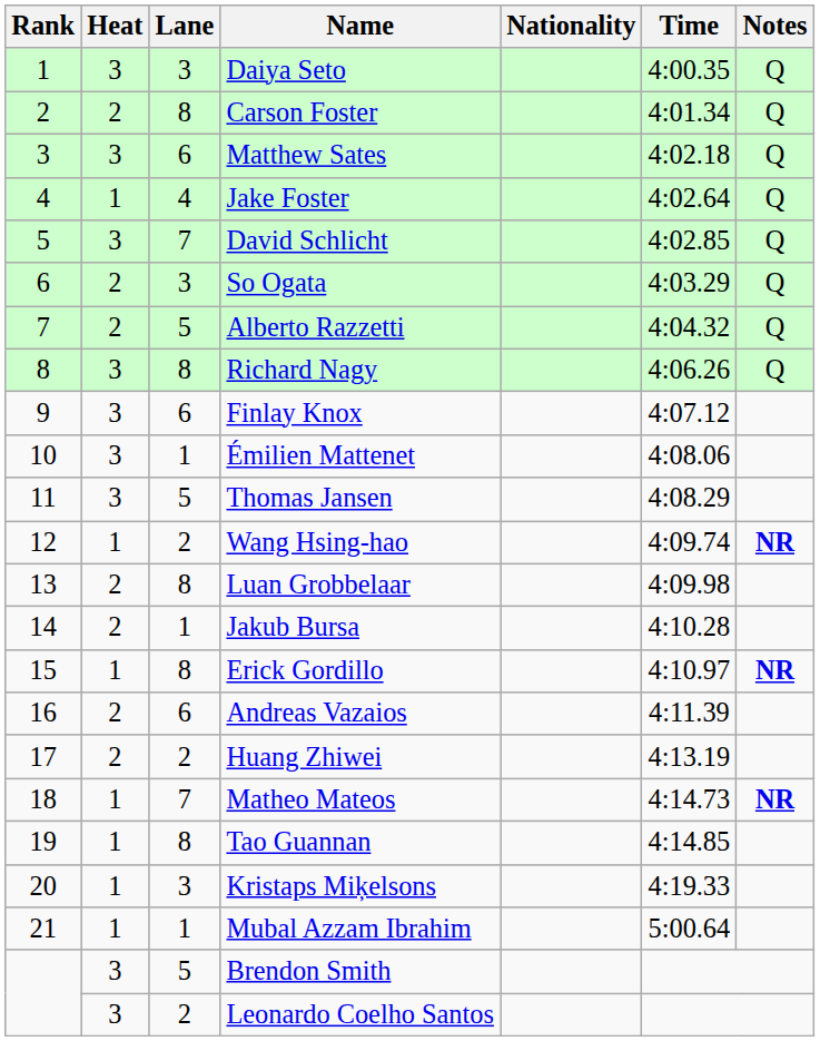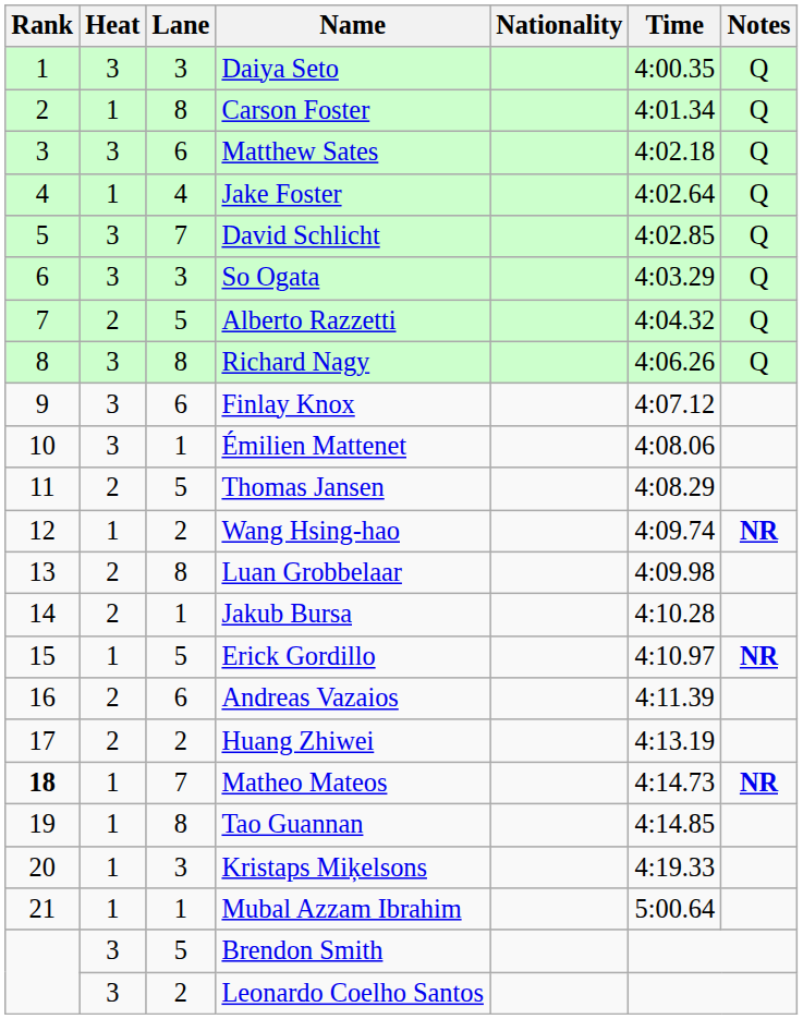 <table class="wikitable sortable" style="text-align:center">
 <tr>
 <th>Rank</th>
 <th>Heat</th>
 <th>Lane</th>
 <th>Name</th>
 <th>Nationality</th>
 <th>Time</th>
 <th>Notes</th>
 </tr>
 <tr bgcolor=ccffcc>
 <td>1</td>
 <td>3</td>
 <td>3</td>
 <td align=left><a href='#'>Daiya Seto</a></td>
 <td align=left></td>
 <td>4:00.35</td>
 <td>Q</td>
 </tr>
 <tr bgcolor=ccffcc>
 <td>2</td>
-<td>2</td>
+<td>1</td>
 <td>8</td>
 <td align=left><a href='#'>Carson Foster</a></td>
 <td align=left></td>
 <td>4:01.34</td>
 <td>Q</td>
 </tr>
 <tr bgcolor=ccffcc>
 <td>3</td>
 <td>3</td>
 <td>6</td>
 <td align=left><a href='#'>Matthew Sates</a></td>
 <td align=left></td>
 <td>4:02.18</td>
 <td>Q</td>
 </tr>
 <tr bgcolor=ccffcc>
 <td>4</td>
 <td>1</td>
 <td>4</td>
 <td align=left><a href='#'>Jake Foster</a></td>
 <td align=left></td>
 <td>4:02.64</td>
 <td>Q</td>
 </tr>
 <tr bgcolor=ccffcc>
 <td>5</td>
 <td>3</td>
 <td>7</td>
 <td align=left><a href='#'>David Schlicht</a></td>
 <td align=left></td>
 <td>4:02.85</td>
 <td>Q</td>
 </tr>
 <tr bgcolor=ccffcc>
 <td>6</td>
-<td>2</td>
+<td>3</td>
 <td>3</td>
 <td align=left><a href='#'>So Ogata</a></td>
 <td align=left></td>
 <td>4:03.29</td>
 <td>Q</td>
 </tr>
 <tr bgcolor=ccffcc>
 <td>7</td>
 <td>2</td>
 <td>5</td>
 <td align=left><a href='#'>Alberto Razzetti</a></td>
 <td align=left></td>
 <td>4:04.32</td>
 <td>Q</td>
 </tr>
 <tr bgcolor=ccffcc>
 <td>8</td>
 <td>3</td>
 <td>8</td>
 <td align=left><a href='#'>Richard Nagy</a></td>
 <td align=left></td>
 <td>4:06.26</td>
 <td>Q</td>
 </tr>
 <tr>
 <td>9</td>
 <td>3</td>
 <td>6</td>
 <td align=left><a href='#'>Finlay Knox</a></td>
 <td align=left></td>
 <td>4:07.12</td>
 <td></td>
 </tr>
 <tr>
 <td>10</td>
 <td>3</td>
 <td>1</td>
 <td align=left><a href='#'>Émilien Mattenet</a></td>
 <td align=left></td>
 <td>4:08.06</td>
 <td></td>
 </tr>
 <tr>
 <td>11</td>
-<td>3</td>
+<td>2</td>
 <td>5</td>
 <td align=left><a href='#'>Thomas Jansen</a></td>
 <td align=left></td>
 <td>4:08.29</td>
 <td></td>
 </tr>
 <tr>
 <td>12</td>
 <td>1</td>
 <td>2</td>
 <td align=left><a href='#'>Wang Hsing-hao</a></td>
 <td align=left></td>
 <td>4:09.74</td>
 <td><strong><a href='#'>NR</a></strong></td>
 </tr>
 <tr>
 <td>13</td>
 <td>2</td>
 <td>8</td>
 <td align=left><a href='#'>Luan Grobbelaar</a></td>
 <td align=left></td>
 <td>4:09.98</td>
 <td></td>
 </tr>
 <tr>
 <td>14</td>
 <td>2</td>
 <td>1</td>
 <td align=left><a href='#'>Jakub Bursa</a></td>
 <td align=left></td>
 <td>4:10.28</td>
 <td></td>
 </tr>
 <tr>
 <td>15</td>
 <td>1</td>
-<td>8</td>
+<td>5</td>
 <td align=left><a href='#'>Erick Gordillo</a></td>
 <td align=left></td>
 <td>4:10.97</td>
 <td><strong><a href='#'>NR</a></strong></td>
 </tr>
 <tr>
 <td>16</td>
 <td>2</td>
 <td>6</td>
 <td align=left><a href='#'>Andreas Vazaios</a></td>
 <td align=left></td>
 <td>4:11.39</td>
 <td></td>
 </tr>
 <tr>
 <td>17</td>
 <td>2</td>
 <td>2</td>
 <td align=left><a href='#'>Huang Zhiwei</a></td>
 <td align=left></td>
 <td>4:13.19</td>
 <td></td>
 </tr>
 <tr>
-<td>18</td>
+<td><strong>18</strong></td>
 <td>1</td>
 <td>7</td>
 <td align=left><a href='#'>Matheo Mateos</a></td>
 <td align=left></td>
 <td>4:14.73</td>
 <td><strong><a href='#'>NR</a></strong></td>
 </tr>
 <tr>
 <td>19</td>
 <td>1</td>
 <td>8</td>
 <td align=left><a href='#'>Tao Guannan</a></td>
 <td align=left></td>
 <td>4:14.85</td>
 <td></td>
 </tr>
 <tr>
 <td>20</td>
 <td>1</td>
 <td>3</td>
 <td align=left><a href='#'>Kristaps Miķelsons</a></td>
 <td align=left></td>
 <td>4:19.33</td>
 <td></td>
 </tr>
 <tr>
 <td>21</td>
 <td>1</td>
 <td>1</td>
 <td align=left><a href='#'>Mubal Azzam Ibrahim</a></td>
 <td align=left></td>
 <td>5:00.64</td>
 <td></td>
 </tr>
 <tr>
 <td rowspan=2></td>
 <td>3</td>
 <td>5</td>
 <td align=left><a href='#'>Brendon Smith</a></td>
 <td align=left></td>
 <td colspan=2></td>
 </tr>
 <tr>
 <td>3</td>
 <td>2</td>
 <td align=left><a href='#'>Leonardo Coelho Santos</a></td>
 <td align=left></td>
 <td colspan=2></td>
 </tr>
 </table>
